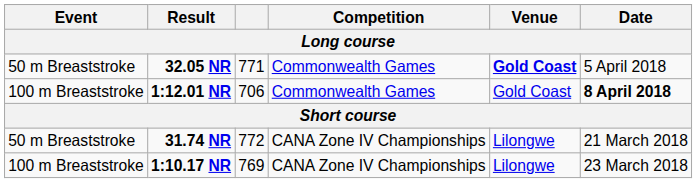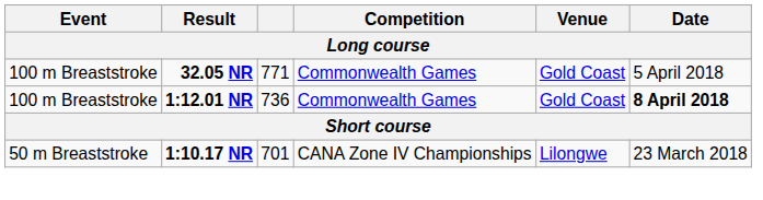 <table class="wikitable" style="border-collapse: collapse; font-size: 95%;">
 <tr>
 <th>Event</th>
 <th>Result</th>
 <th></th>
 <th>Competition</th>
 <th>Venue</th>
 <th>Date</th>
 </tr>
 <tr>
 <th colspan=6><em>Long course</em></th>
 </tr>
 <tr>
-<td>50 m Breaststroke</td>
+<td>100 m Breaststroke</td>
 <td align=right><strong>32.05</strong> <strong><a href='#'>NR</a></strong></td>
 <td>771</td>
 <td><a href='#'>Commonwealth Games</a></td>
-<td><strong> <a href='#'>Gold Coast</a></strong></td>
+<td> <a href='#'>Gold Coast</a></td>
 <td>5 April 2018</td>
 </tr>
 <tr>
 <td>100 m Breaststroke</td>
 <td align=right><strong>1:12.01</strong> <strong><a href='#'>NR</a></strong></td>
-<td>706</td>
+<td>736</td>
 <td><a href='#'>Commonwealth Games</a></td>
 <td> <a href='#'>Gold Coast</a></td>
 <td><strong>8 April 2018</strong></td>
 </tr>
 <tr>
 <th colspan=6><em>Short course</em></th>
 </tr>
 <tr>
 <td>50 m Breaststroke</td>
-<td align=right><strong>31.74</strong> <strong><a href='#'>NR</a></strong></td>
-<td>772</td>
-<td>CANA Zone IV Championships</td>
-<td> <a href='#'>Lilongwe</a></td>
-<td>21 March 2018</td>
-</tr>
-<tr>
-<td>100 m Breaststroke</td>
 <td align=right><strong>1:10.17</strong> <strong><a href='#'>NR</a></strong></td>
-<td>769</td>
+<td>701</td>
 <td>CANA Zone IV Championships</td>
 <td> <a href='#'>Lilongwe</a></td>
 <td>23 March 2018</td>
 </tr>
 </table>
